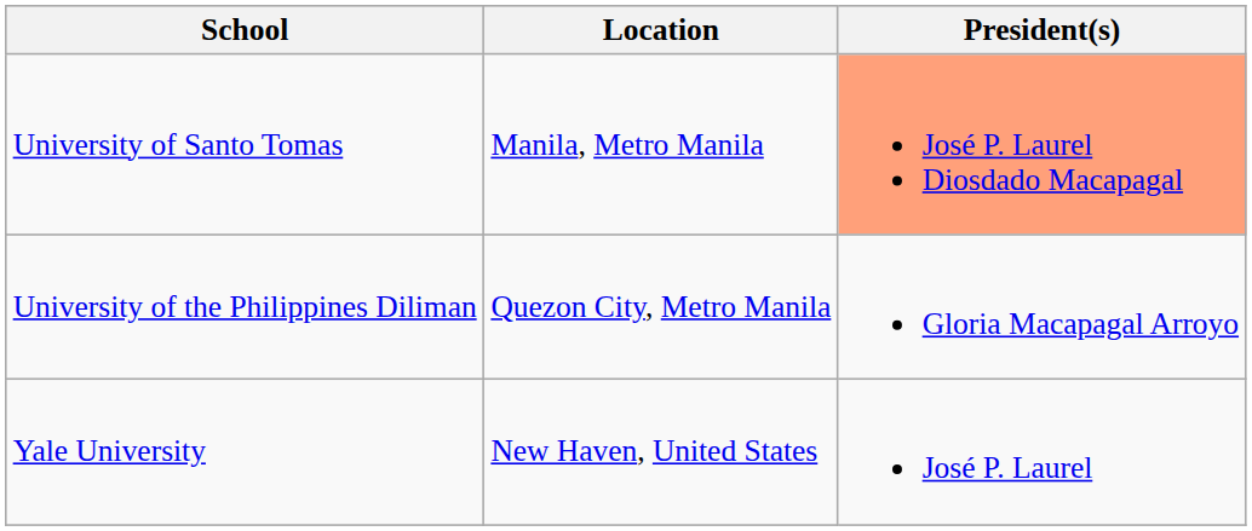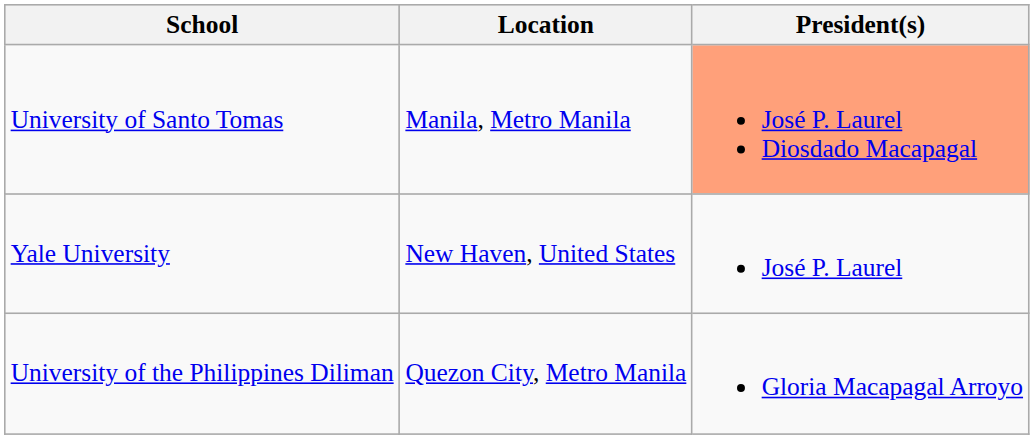 <table class="wikitable">
 <tr>
 <th>School</th>
 <th>Location</th>
 <th>President(s)</th>
 </tr>
 <tr>
 <td nowrap><a href='#'>University of Santo Tomas</a></td>
 <td><a href='#'>Manila</a>, <a href='#'>Metro Manila</a></td>
 <td style="background: lightsalmon;"><br><ul><li><a href='#'>José P. Laurel</a></li><li><a href='#'>Diosdado Macapagal</a></li></ul></td>
 </tr>
 <tr>
+<td nowrap><a href='#'>Yale University</a></td>
+<td><a href='#'>New Haven</a>, <a href='#'>United States</a></td>
+<td><br><ul><li><a href='#'>José P. Laurel</a></li></ul></td>
+</tr>
+<tr>
 <td nowrap><a href='#'>University of the Philippines Diliman</a></td>
 <td><a href='#'>Quezon City</a>, <a href='#'>Metro Manila</a></td>
 <td><br><ul><li><a href='#'>Gloria Macapagal Arroyo</a></li></ul></td>
 </tr>
-<tr>
-<td nowrap><a href='#'>Yale University</a></td>
-<td><a href='#'>New Haven</a>, <a href='#'>United States</a></td>
-<td><br><ul><li><a href='#'>José P. Laurel</a></li></ul></td>
-</tr>
 </table>
